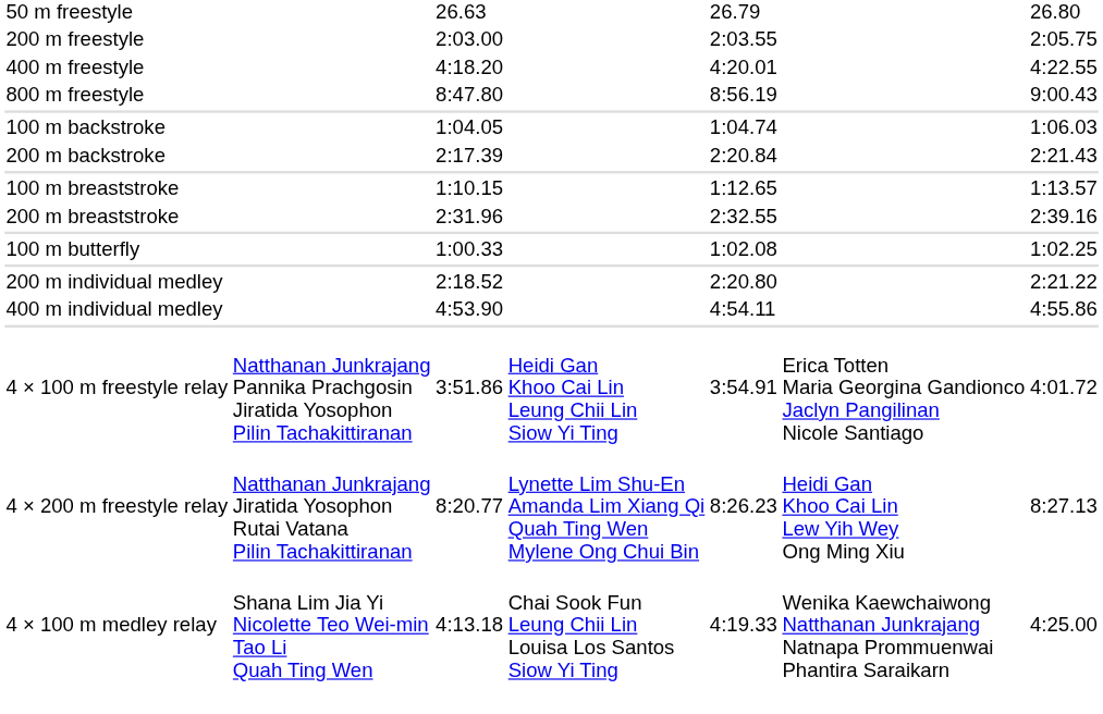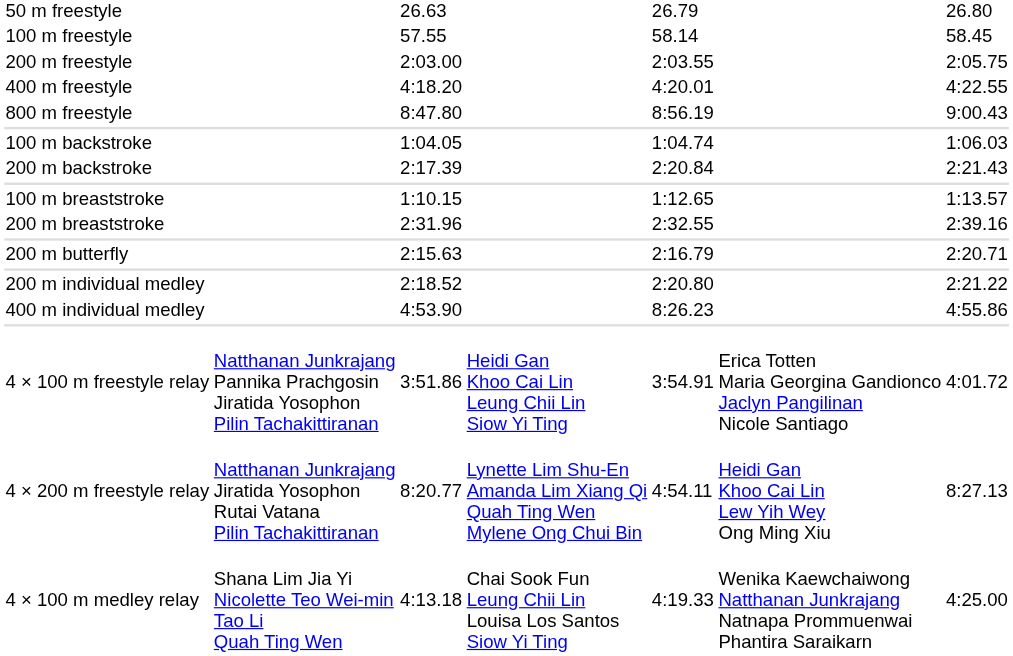 <table>
 <tr>
 <td>50 m freestyle</td>
 <td></td>
 <td>26.63</td>
 <td></td>
 <td>26.79</td>
 <td></td>
 <td>26.80</td>
+</tr>
+<tr>
+<td>100 m freestyle</td>
+<td></td>
+<td>57.55</td>
+<td></td>
+<td>58.14</td>
+<td></td>
+<td>58.45</td>
 </tr>
 <tr>
 <td>200 m freestyle</td>
 <td></td>
 <td>2:03.00</td>
 <td></td>
 <td>2:03.55</td>
 <td></td>
 <td>2:05.75</td>
 </tr>
 <tr>
 <td>400 m freestyle</td>
 <td></td>
 <td>4:18.20</td>
 <td></td>
 <td>4:20.01</td>
 <td></td>
 <td>4:22.55</td>
 </tr>
 <tr>
 <td>800 m freestyle</td>
 <td></td>
 <td>8:47.80</td>
 <td></td>
 <td>8:56.19</td>
 <td></td>
 <td>9:00.43</td>
 </tr>
 <tr bgcolor=#DDDDDD>
 <td colspan=7></td>
 </tr>
 <tr>
 <td>100 m backstroke</td>
 <td></td>
 <td>1:04.05</td>
 <td></td>
 <td>1:04.74</td>
 <td></td>
 <td>1:06.03</td>
 </tr>
 <tr>
 <td>200 m backstroke</td>
 <td></td>
 <td>2:17.39</td>
 <td></td>
 <td>2:20.84</td>
 <td></td>
 <td>2:21.43</td>
 </tr>
 <tr bgcolor=#DDDDDD>
 <td colspan=7></td>
 </tr>
 <tr>
 <td>100 m breaststroke</td>
 <td></td>
 <td>1:10.15</td>
 <td></td>
 <td>1:12.65</td>
 <td></td>
 <td>1:13.57</td>
 </tr>
 <tr>
 <td>200 m breaststroke</td>
 <td></td>
 <td>2:31.96</td>
 <td></td>
 <td>2:32.55</td>
 <td></td>
 <td>2:39.16</td>
 </tr>
 <tr bgcolor=#DDDDDD>
 <td colspan=7></td>
 </tr>
 <tr>
-<td>100 m butterfly</td>
+<td>200 m butterfly</td>
 <td></td>
-<td>1:00.33</td>
+<td>2:15.63</td>
 <td></td>
-<td>1:02.08</td>
+<td>2:16.79</td>
 <td></td>
-<td>1:02.25</td>
+<td>2:20.71</td>
 </tr>
 <tr bgcolor=#DDDDDD>
 <td colspan=7></td>
 </tr>
 <tr>
 <td>200 m individual medley</td>
 <td></td>
 <td>2:18.52</td>
 <td></td>
 <td>2:20.80</td>
 <td></td>
 <td>2:21.22</td>
 </tr>
 <tr>
 <td>400 m individual medley</td>
 <td></td>
 <td>4:53.90</td>
 <td></td>
-<td>4:54.11</td>
+<td>8:26.23</td>
 <td></td>
 <td>4:55.86</td>
 </tr>
 <tr bgcolor=#DDDDDD>
 <td colspan=7></td>
 </tr>
 <tr>
 <td>4 × 100 m freestyle relay</td>
 <td><br> <a href='#'>Natthanan Junkrajang</a> <br> Pannika Prachgosin <br> Jiratida Yosophon <br> <a href='#'>Pilin Tachakittiranan</a></td>
 <td>3:51.86</td>
 <td><br> <a href='#'>Heidi Gan</a> <br> <a href='#'>Khoo Cai Lin</a> <br> <a href='#'>Leung Chii Lin</a> <br> <a href='#'>Siow Yi Ting</a></td>
 <td>3:54.91</td>
 <td> <br> Erica Totten <br> Maria Georgina Gandionco <br> <a href='#'>Jaclyn Pangilinan</a> <br> Nicole Santiago</td>
 <td>4:01.72</td>
 </tr>
 <tr>
 <td>4 × 200 m freestyle relay</td>
 <td> <br> <a href='#'>Natthanan Junkrajang</a> <br> Jiratida Yosophon <br> Rutai Vatana <br> <a href='#'>Pilin Tachakittiranan</a><br></td>
 <td>8:20.77</td>
 <td> <br> <a href='#'>Lynette Lim Shu-En</a> <br> <a href='#'>Amanda Lim Xiang Qi</a> <br> <a href='#'>Quah Ting Wen</a> <br> <a href='#'>Mylene Ong Chui Bin</a></td>
-<td>8:26.23</td>
+<td>4:54.11</td>
 <td><br> <a href='#'>Heidi Gan</a> <br> <a href='#'>Khoo Cai Lin</a> <br> <a href='#'>Lew Yih Wey</a> <br> Ong Ming Xiu</td>
 <td>8:27.13</td>
 </tr>
 <tr>
 <td>4 × 100 m medley relay</td>
 <td><br> Shana Lim Jia Yi <br> <a href='#'>Nicolette Teo Wei-min</a> <br> <a href='#'>Tao Li</a> <br> <a href='#'>Quah Ting Wen</a></td>
 <td>4:13.18</td>
 <td> <br> Chai Sook Fun <br> <a href='#'>Leung Chii Lin</a> <br> Louisa Los Santos <br> <a href='#'>Siow Yi Ting</a></td>
 <td>4:19.33</td>
 <td><br> Wenika Kaewchaiwong <br> <a href='#'>Natthanan Junkrajang</a> <br> Natnapa Prommuenwai <br> Phantira Saraikarn</td>
 <td>4:25.00</td>
 </tr>
 </table>
